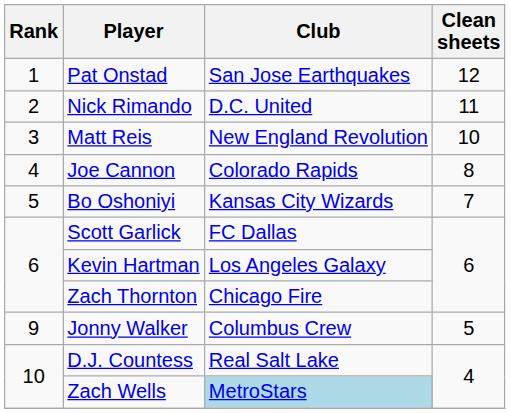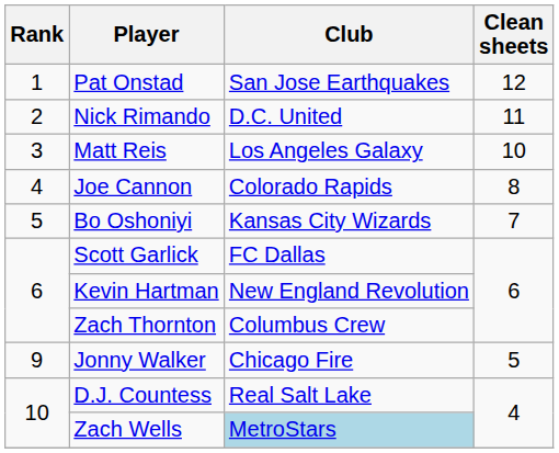 <table class="wikitable" style="text-align:center">
 <tr>
 <th>Rank</th>
 <th>Player</th>
 <th>Club</th>
 <th>Clean<br>sheets</th>
 </tr>
 <tr>
 <td>1</td>
 <td align="left"> <a href='#'>Pat Onstad</a></td>
 <td align="left"><a href='#'>San Jose Earthquakes</a></td>
 <td>12</td>
 </tr>
 <tr>
 <td>2</td>
 <td align="left"> <a href='#'>Nick Rimando</a></td>
 <td align="left"><a href='#'>D.C. United</a></td>
 <td>11</td>
 </tr>
 <tr>
 <td>3</td>
 <td align="left"> <a href='#'>Matt Reis</a></td>
-<td align="left"><a href='#'>New England Revolution</a></td>
+<td align="left"><a href='#'>Los Angeles Galaxy</a></td>
 <td>10</td>
 </tr>
 <tr>
 <td>4</td>
 <td align="left"> <a href='#'>Joe Cannon</a></td>
 <td align="left"><a href='#'>Colorado Rapids</a></td>
 <td>8</td>
 </tr>
 <tr>
 <td>5</td>
 <td align="left"> <a href='#'>Bo Oshoniyi</a></td>
 <td align="left"><a href='#'>Kansas City Wizards</a></td>
 <td>7</td>
 </tr>
 <tr>
 <td rowspan="3">6</td>
 <td align="left"> <a href='#'>Scott Garlick</a></td>
 <td align="left"><a href='#'>FC Dallas</a></td>
 <td rowspan="3">6</td>
 </tr>
 <tr>
 <td align="left"> <a href='#'>Kevin Hartman</a></td>
-<td align="left"><a href='#'>Los Angeles Galaxy</a></td>
+<td align="left"><a href='#'>New England Revolution</a></td>
 </tr>
 <tr>
 <td align="left"> <a href='#'>Zach Thornton</a></td>
-<td align="left"><a href='#'>Chicago Fire</a></td>
+<td align="left"><a href='#'>Columbus Crew</a></td>
 </tr>
 <tr>
 <td>9</td>
 <td align="left"> <a href='#'>Jonny Walker</a></td>
-<td align="left"><a href='#'>Columbus Crew</a></td>
+<td align="left"><a href='#'>Chicago Fire</a></td>
 <td>5</td>
 </tr>
 <tr>
 <td rowspan="2">10</td>
 <td align="left"> <a href='#'>D.J. Countess</a></td>
 <td align="left"><a href='#'>Real Salt Lake</a></td>
 <td rowspan="2">4</td>
 </tr>
 <tr>
 <td align="left"> <a href='#'>Zach Wells</a></td>
 <td align="left" style="background: lightblue;"><a href='#'>MetroStars</a></td>
 </tr>
 <tr>
 </tr>
 </table>
